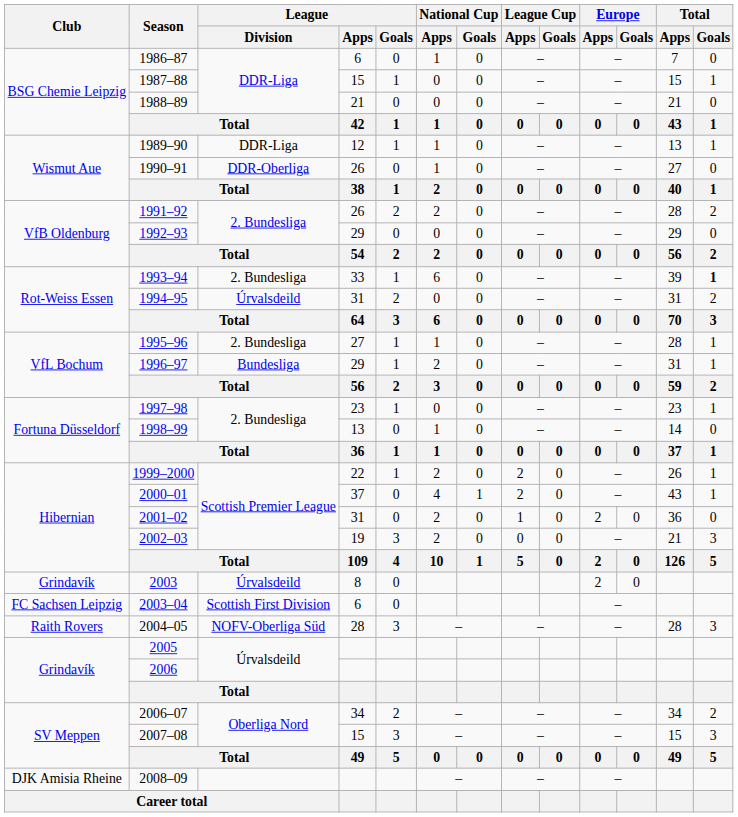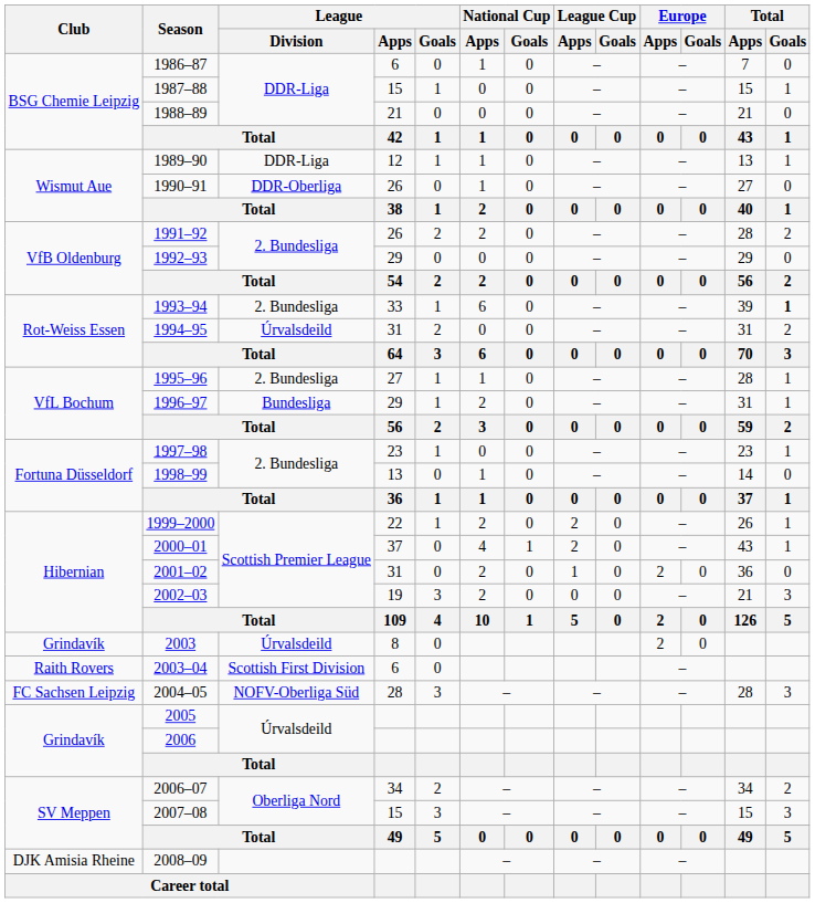 <table class="wikitable" style="text-align:center">
 <tr>
 <th rowspan="2">Club</th>
 <th rowspan="2">Season</th>
 <th colspan="3">League</th>
 <th colspan="2">National Cup</th>
 <th colspan="2">League Cup</th>
 <th colspan="2"><a href='#'>Europe</a></th>
 <th colspan="2">Total</th>
 </tr>
 <tr>
 <th>Division</th>
 <th>Apps</th>
 <th>Goals</th>
 <th>Apps</th>
 <th>Goals</th>
 <th>Apps</th>
 <th>Goals</th>
 <th>Apps</th>
 <th>Goals</th>
 <th>Apps</th>
 <th>Goals</th>
 </tr>
 <tr>
 <td rowspan="4"><a href='#'>BSG Chemie Leipzig</a></td>
 <td>1986–87</td>
 <td rowspan="3"><a href='#'>DDR-Liga</a></td>
 <td>6</td>
 <td>0</td>
 <td>1</td>
 <td>0</td>
 <td colspan="2">–</td>
 <td colspan="2">–</td>
 <td>7</td>
 <td>0</td>
 </tr>
 <tr>
 <td>1987–88</td>
 <td>15</td>
 <td>1</td>
 <td>0</td>
 <td>0</td>
 <td colspan="2">–</td>
 <td colspan="2">–</td>
 <td>15</td>
 <td>1</td>
 </tr>
 <tr>
 <td>1988–89</td>
 <td>21</td>
 <td>0</td>
 <td>0</td>
 <td>0</td>
 <td colspan="2">–</td>
 <td colspan="2">–</td>
 <td>21</td>
 <td>0</td>
 </tr>
 <tr>
 <th colspan="2">Total</th>
 <th>42</th>
 <th>1</th>
 <th>1</th>
 <th>0</th>
 <th>0</th>
 <th>0</th>
 <th>0</th>
 <th>0</th>
 <th>43</th>
 <th>1</th>
 </tr>
 <tr>
 <td rowspan="3"><a href='#'>Wismut Aue</a></td>
 <td>1989–90</td>
 <td>DDR-Liga</td>
 <td>12</td>
 <td>1</td>
 <td>1</td>
 <td>0</td>
 <td colspan="2">–</td>
 <td colspan="2">–</td>
 <td>13</td>
 <td>1</td>
 </tr>
 <tr>
 <td>1990–91</td>
 <td><a href='#'>DDR-Oberliga</a></td>
 <td>26</td>
 <td>0</td>
 <td>1</td>
 <td>0</td>
 <td colspan="2">–</td>
 <td colspan="2">–</td>
 <td>27</td>
 <td>0</td>
 </tr>
 <tr>
 <th colspan="2">Total</th>
 <th>38</th>
 <th>1</th>
 <th>2</th>
 <th>0</th>
 <th>0</th>
 <th>0</th>
 <th>0</th>
 <th>0</th>
 <th>40</th>
 <th>1</th>
 </tr>
 <tr>
 <td rowspan="3"><a href='#'>VfB Oldenburg</a></td>
 <td><a href='#'>1991–92</a></td>
 <td rowspan="2"><a href='#'>2. Bundesliga</a></td>
 <td>26</td>
 <td>2</td>
 <td>2</td>
 <td>0</td>
 <td colspan="2">–</td>
 <td colspan="2">–</td>
 <td>28</td>
 <td>2</td>
 </tr>
 <tr>
 <td><a href='#'>1992–93</a></td>
 <td>29</td>
 <td>0</td>
 <td>0</td>
 <td>0</td>
 <td colspan="2">–</td>
 <td colspan="2">–</td>
 <td>29</td>
 <td>0</td>
 </tr>
 <tr>
 <th colspan="2">Total</th>
 <th>54</th>
 <th>2</th>
 <th>2</th>
 <th>0</th>
 <th>0</th>
 <th>0</th>
 <th>0</th>
 <th>0</th>
 <th>56</th>
 <th>2</th>
 </tr>
 <tr>
 <td rowspan="3"><a href='#'>Rot-Weiss Essen</a></td>
 <td><a href='#'>1993–94</a></td>
 <td>2. Bundesliga</td>
 <td>33</td>
 <td>1</td>
 <td>6</td>
 <td>0</td>
 <td colspan="2">–</td>
 <td colspan="2">–</td>
 <td>39</td>
 <td><strong>1</strong></td>
 </tr>
 <tr>
 <td><a href='#'>1994–95</a></td>
 <td><a href='#'>Úrvalsdeild</a></td>
 <td>31</td>
 <td>2</td>
 <td>0</td>
 <td>0</td>
 <td colspan="2">–</td>
 <td colspan="2">–</td>
 <td>31</td>
 <td>2</td>
 </tr>
 <tr>
 <th colspan="2">Total</th>
 <th>64</th>
 <th>3</th>
 <th>6</th>
 <th>0</th>
 <th>0</th>
 <th>0</th>
 <th>0</th>
 <th>0</th>
 <th>70</th>
 <th>3</th>
 </tr>
 <tr>
 <td rowspan="3"><a href='#'>VfL Bochum</a></td>
 <td><a href='#'>1995–96</a></td>
 <td>2. Bundesliga</td>
 <td>27</td>
 <td>1</td>
 <td>1</td>
 <td>0</td>
 <td colspan="2">–</td>
 <td colspan="2">–</td>
 <td>28</td>
 <td>1</td>
 </tr>
 <tr>
 <td><a href='#'>1996–97</a></td>
 <td><a href='#'>Bundesliga</a></td>
 <td>29</td>
 <td>1</td>
 <td>2</td>
 <td>0</td>
 <td colspan="2">–</td>
 <td colspan="2">–</td>
 <td>31</td>
 <td>1</td>
 </tr>
 <tr>
 <th colspan="2">Total</th>
 <th>56</th>
 <th>2</th>
 <th>3</th>
 <th>0</th>
 <th>0</th>
 <th>0</th>
 <th>0</th>
 <th>0</th>
 <th>59</th>
 <th>2</th>
 </tr>
 <tr>
 <td rowspan="3"><a href='#'>Fortuna Düsseldorf</a></td>
 <td><a href='#'>1997–98</a></td>
 <td rowspan="2">2. Bundesliga</td>
 <td>23</td>
 <td>1</td>
 <td>0</td>
 <td>0</td>
 <td colspan="2">–</td>
 <td colspan="2">–</td>
 <td>23</td>
 <td>1</td>
 </tr>
 <tr>
 <td><a href='#'>1998–99</a></td>
 <td>13</td>
 <td>0</td>
 <td>1</td>
 <td>0</td>
 <td colspan="2">–</td>
 <td colspan="2">–</td>
 <td>14</td>
 <td>0</td>
 </tr>
 <tr>
 <th colspan="2">Total</th>
 <th>36</th>
 <th>1</th>
 <th>1</th>
 <th>0</th>
 <th>0</th>
 <th>0</th>
 <th>0</th>
 <th>0</th>
 <th>37</th>
 <th>1</th>
 </tr>
 <tr>
 <td rowspan="5"><a href='#'>Hibernian</a></td>
 <td><a href='#'>1999–2000</a></td>
 <td rowspan="4"><a href='#'>Scottish Premier League</a></td>
 <td>22</td>
 <td>1</td>
 <td>2</td>
 <td>0</td>
 <td>2</td>
 <td>0</td>
 <td colspan="2">–</td>
 <td>26</td>
 <td>1</td>
 </tr>
 <tr>
 <td><a href='#'>2000–01</a></td>
 <td>37</td>
 <td>0</td>
 <td>4</td>
 <td>1</td>
 <td>2</td>
 <td>0</td>
 <td colspan="2">–</td>
 <td>43</td>
 <td>1</td>
 </tr>
 <tr>
 <td><a href='#'>2001–02</a></td>
 <td>31</td>
 <td>0</td>
 <td>2</td>
 <td>0</td>
 <td>1</td>
 <td>0</td>
 <td>2</td>
 <td>0</td>
 <td>36</td>
 <td>0</td>
 </tr>
 <tr>
 <td><a href='#'>2002–03</a></td>
 <td>19</td>
 <td>3</td>
 <td>2</td>
 <td>0</td>
 <td>0</td>
 <td>0</td>
 <td colspan="2">–</td>
 <td>21</td>
 <td>3</td>
 </tr>
 <tr>
 <th colspan="2">Total</th>
 <th>109</th>
 <th>4</th>
 <th>10</th>
 <th>1</th>
 <th>5</th>
 <th>0</th>
 <th>2</th>
 <th>0</th>
 <th>126</th>
 <th>5</th>
 </tr>
 <tr>
 <td><a href='#'>Grindavík</a></td>
 <td><a href='#'>2003</a></td>
 <td><a href='#'>Úrvalsdeild</a></td>
 <td>8</td>
 <td>0</td>
 <td></td>
 <td></td>
 <td></td>
 <td></td>
 <td>2</td>
 <td>0</td>
 <td></td>
 <td></td>
 </tr>
 <tr>
-<td><a href='#'>FC Sachsen Leipzig</a></td>
+<td><a href='#'>Raith Rovers</a></td>
 <td><a href='#'>2003–04</a></td>
 <td><a href='#'>Scottish First Division</a></td>
 <td>6</td>
 <td>0</td>
 <td></td>
 <td></td>
 <td></td>
 <td></td>
 <td colspan="2">–</td>
 <td></td>
 <td></td>
 </tr>
 <tr>
-<td><a href='#'>Raith Rovers</a></td>
+<td><a href='#'>FC Sachsen Leipzig</a></td>
 <td>2004–05</td>
 <td><a href='#'>NOFV-Oberliga Süd</a></td>
 <td>28</td>
 <td>3</td>
 <td colspan="2">–</td>
 <td colspan="2">–</td>
 <td colspan="2">–</td>
 <td>28</td>
 <td>3</td>
 </tr>
 <tr>
 <td rowspan="3"><a href='#'>Grindavík</a></td>
 <td><a href='#'>2005</a></td>
 <td rowspan="2">Úrvalsdeild</td>
 <td></td>
 <td></td>
 <td></td>
 <td></td>
 <td></td>
 <td></td>
 <td></td>
 <td></td>
 <td></td>
 <td></td>
 </tr>
 <tr>
 <td><a href='#'>2006</a></td>
 <td></td>
 <td></td>
 <td></td>
 <td></td>
 <td></td>
 <td></td>
 <td></td>
 <td></td>
 <td></td>
 <td></td>
 </tr>
 <tr>
 <th colspan="2">Total</th>
 <th></th>
 <th></th>
 <th></th>
 <th></th>
 <th></th>
 <th></th>
 <th></th>
 <th></th>
 <th></th>
 <th></th>
 </tr>
 <tr>
 <td rowspan="3"><a href='#'>SV Meppen</a></td>
 <td>2006–07</td>
 <td rowspan="2"><a href='#'>Oberliga Nord</a></td>
 <td>34</td>
 <td>2</td>
 <td colspan="2">–</td>
 <td colspan="2">–</td>
 <td colspan="2">–</td>
 <td>34</td>
 <td>2</td>
 </tr>
 <tr>
 <td>2007–08</td>
 <td>15</td>
 <td>3</td>
 <td colspan="2">–</td>
 <td colspan="2">–</td>
 <td colspan="2">–</td>
 <td>15</td>
 <td>3</td>
 </tr>
 <tr>
 <th colspan="2">Total</th>
 <th>49</th>
 <th>5</th>
 <th>0</th>
 <th>0</th>
 <th>0</th>
 <th>0</th>
 <th>0</th>
 <th>0</th>
 <th>49</th>
 <th>5</th>
 </tr>
 <tr>
 <td>DJK Amisia Rheine</td>
 <td>2008–09</td>
 <td></td>
 <td></td>
 <td></td>
 <td colspan="2">–</td>
 <td colspan="2">–</td>
 <td colspan="2">–</td>
 <td></td>
 <td></td>
 </tr>
 <tr>
 <th colspan="3">Career total</th>
 <th></th>
 <th></th>
 <th></th>
 <th></th>
 <th></th>
 <th></th>
 <th></th>
 <th></th>
 <th></th>
 <th></th>
 </tr>
 </table>
